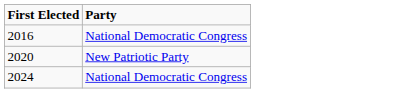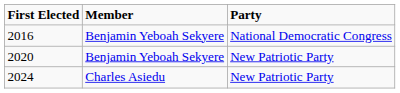 <table class="wikitable">
 <tr>
 <td><strong>First Elected</strong></td>
+<td><strong>Member</strong></td>
 <td><strong>Party</strong></td>
 </tr>
 <tr>
 <td>2016</td>
+<td><a href='#'>Benjamin Yeboah Sekyere</a></td>
 <td><a href='#'>National Democratic Congress</a></td>
 </tr>
 <tr>
 <td>2020</td>
+<td><a href='#'>Benjamin Yeboah Sekyere</a></td>
 <td><a href='#'>New Patriotic Party</a></td>
 </tr>
 <tr>
 <td>2024</td>
-<td><a href='#'>National Democratic Congress</a></td>
+<td><a href='#'>Charles Asiedu</a></td>
+<td><a href='#'>New Patriotic Party</a></td>
 </tr>
 </table>
